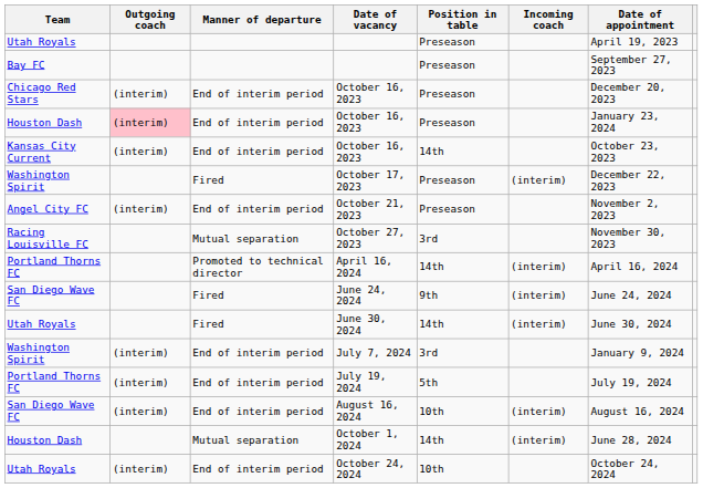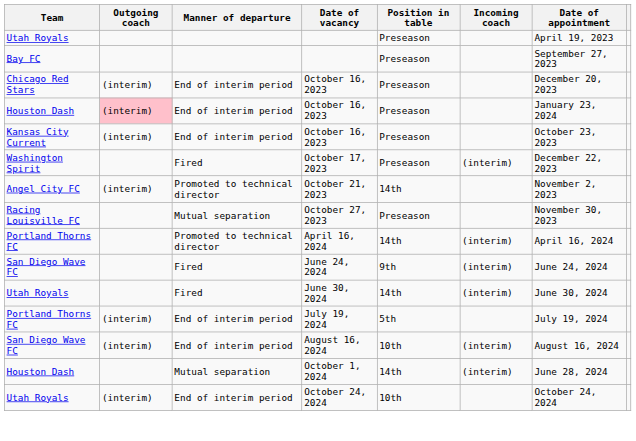 <table class="wikitable sortable">
 <tr>
 <th scope="col">Team</th>
 <th scope="col">Outgoing coach</th>
 <th scope="col">Manner of departure</th>
 <th scope="col">Date of vacancy</th>
 <th scope="col">Position in table</th>
 <th scope="col">Incoming coach</th>
 <th scope="col">Date of appointment</th>
 <th scope="col" class="unsortable"></th>
 </tr>
 <tr>
 <td><a href='#'>Utah Royals</a></td>
 <td></td>
 <td></td>
 <td></td>
 <td>Preseason</td>
 <td> </td>
 <td>April 19, 2023</td>
 <td></td>
 </tr>
 <tr>
 <td><a href='#'>Bay FC</a></td>
 <td></td>
 <td></td>
 <td></td>
 <td>Preseason</td>
 <td> </td>
 <td>September 27, 2023</td>
 <td></td>
 </tr>
 <tr>
 <td><a href='#'>Chicago Red Stars</a></td>
 <td>  (interim)</td>
 <td>End of interim period</td>
 <td>October 16, 2023</td>
 <td>Preseason</td>
 <td> </td>
 <td>December 20, 2023</td>
 <td></td>
 </tr>
 <tr>
 <td><a href='#'>Houston Dash</a></td>
 <td style="background: pink;">  (interim)</td>
 <td>End of interim period</td>
 <td>October 16, 2023</td>
 <td>Preseason</td>
 <td> </td>
 <td>January 23, 2024</td>
 <td></td>
 </tr>
 <tr>
 <td><a href='#'>Kansas City Current</a></td>
 <td>  (interim)</td>
 <td>End of interim period</td>
 <td>October 16, 2023</td>
-<td>14th</td>
+<td>Preseason</td>
 <td> </td>
 <td>October 23, 2023</td>
 <td></td>
 </tr>
 <tr>
 <td><a href='#'>Washington Spirit</a></td>
 <td> </td>
 <td>Fired</td>
 <td>October 17, 2023</td>
 <td>Preseason</td>
 <td>  (interim)</td>
 <td>December 22, 2023</td>
 <td></td>
 </tr>
 <tr>
 <td><a href='#'>Angel City FC</a></td>
 <td>  (interim)</td>
-<td>End of interim period</td>
+<td>Promoted to technical director</td>
 <td>October 21, 2023</td>
-<td>Preseason</td>
+<td>14th</td>
 <td> </td>
 <td>November 2, 2023</td>
 <td></td>
 </tr>
 <tr>
 <td><a href='#'>Racing Louisville FC</a></td>
 <td> </td>
 <td>Mutual separation</td>
 <td>October 27, 2023</td>
-<td>3rd</td>
+<td>Preseason</td>
 <td> </td>
 <td>November 30, 2023</td>
 <td></td>
 </tr>
 <tr>
 <td><a href='#'>Portland Thorns FC</a></td>
 <td> </td>
 <td>Promoted to technical director</td>
 <td>April 16, 2024</td>
 <td>14th</td>
 <td>  (interim)</td>
 <td>April 16, 2024</td>
 <td></td>
 </tr>
 <tr>
 <td><a href='#'>San Diego Wave FC</a></td>
 <td> </td>
 <td>Fired</td>
 <td>June 24, 2024</td>
 <td>9th</td>
 <td>  (interim)</td>
 <td>June 24, 2024</td>
 <td></td>
 </tr>
 <tr>
 <td><a href='#'>Utah Royals</a></td>
 <td> </td>
 <td>Fired</td>
 <td>June 30, 2024</td>
 <td>14th</td>
 <td>  (interim)</td>
 <td>June 30, 2024</td>
-<td></td>
-</tr>
-<tr>
-<td><a href='#'>Washington Spirit</a></td>
-<td>  (interim)</td>
-<td>End of interim period</td>
-<td>July 7, 2024</td>
-<td>3rd</td>
-<td> </td>
-<td>January 9, 2024</td>
 <td></td>
 </tr>
 <tr>
 <td><a href='#'>Portland Thorns FC</a></td>
 <td>  (interim)</td>
 <td>End of interim period</td>
 <td>July 19, 2024</td>
 <td>5th</td>
 <td> </td>
 <td>July 19, 2024</td>
 <td></td>
 </tr>
 <tr>
 <td><a href='#'>San Diego Wave FC</a></td>
 <td>  (interim)</td>
 <td>End of interim period</td>
 <td>August 16, 2024</td>
 <td>10th</td>
 <td>  (interim)</td>
 <td>August 16, 2024</td>
 <td></td>
 </tr>
 <tr>
 <td><a href='#'>Houston Dash</a></td>
 <td> </td>
 <td>Mutual separation</td>
 <td>October 1, 2024</td>
 <td>14th</td>
 <td>  (interim)</td>
 <td>June 28, 2024</td>
 <td></td>
 </tr>
 <tr>
 <td><a href='#'>Utah Royals</a></td>
 <td>  (interim)</td>
 <td>End of interim period</td>
 <td>October 24, 2024</td>
 <td>10th</td>
 <td> </td>
 <td>October 24, 2024</td>
 <td></td>
 </tr>
 </table>
